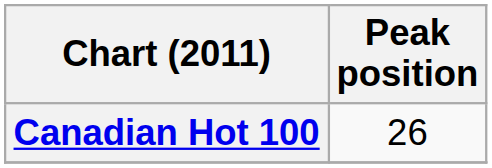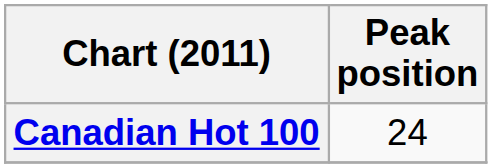 <table class="wikitable sortable plainrowheaders" border="1">
 <tr>
 <th scope="col">Chart (2011)</th>
 <th scope="col">Peak<br>position</th>
 </tr>
 <tr>
 <th scope="row"><a href='#'>Canadian Hot 100</a></th>
-<td align="center">26</td>
+<td align="center">24</td>
 </tr>
 <tr>
 </tr>
 </table>
